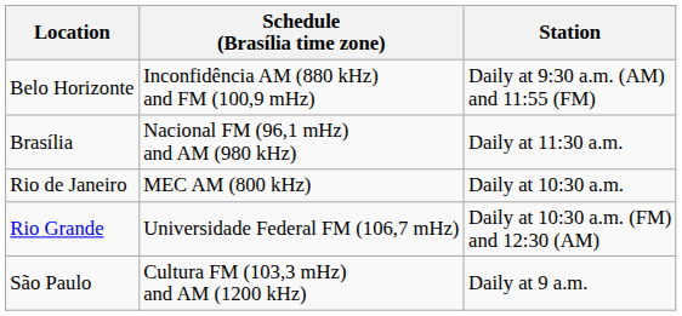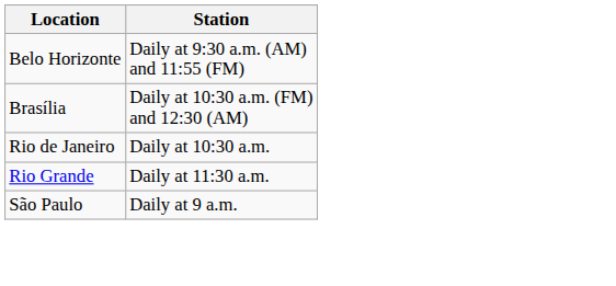 <table class="wikitable" border="1">
 <tr>
 <th align="center">Location</th>
-<th align="center">Schedule<br>(Brasília time zone)</th>
 <th align="center">Station</th>
 </tr>
 <tr>
 <td align="left">Belo Horizonte</td>
-<td align="left">Inconfidência AM (880 kHz)<br>and FM (100,9 mHz)</td>
 <td align="left">Daily at 9:30 a.m. (AM)<br>and 11:55 (FM)</td>
 </tr>
 <tr>
 <td align="left">Brasília</td>
-<td align="left">Nacional FM (96,1 mHz)<br>and AM (980 kHz)</td>
-<td align="left">Daily at 11:30 a.m.</td>
+<td align="left">Daily at 10:30 a.m. (FM)<br>and 12:30 (AM)</td>
 </tr>
 <tr>
 <td align="left">Rio de Janeiro</td>
-<td align="left">MEC AM (800 kHz)</td>
 <td align="left">Daily at 10:30 a.m.</td>
 </tr>
 <tr>
 <td align="left"><a href='#'>Rio Grande</a></td>
-<td align="left">Universidade Federal FM (106,7 mHz)</td>
-<td align="left">Daily at 10:30 a.m. (FM)<br>and 12:30 (AM)</td>
+<td align="left">Daily at 11:30 a.m.</td>
 </tr>
 <tr>
 <td align="left">São Paulo</td>
-<td align="left">Cultura FM (103,3 mHz)<br>and AM (1200 kHz)</td>
 <td align="left">Daily at 9 a.m.</td>
 </tr>
 </table>
